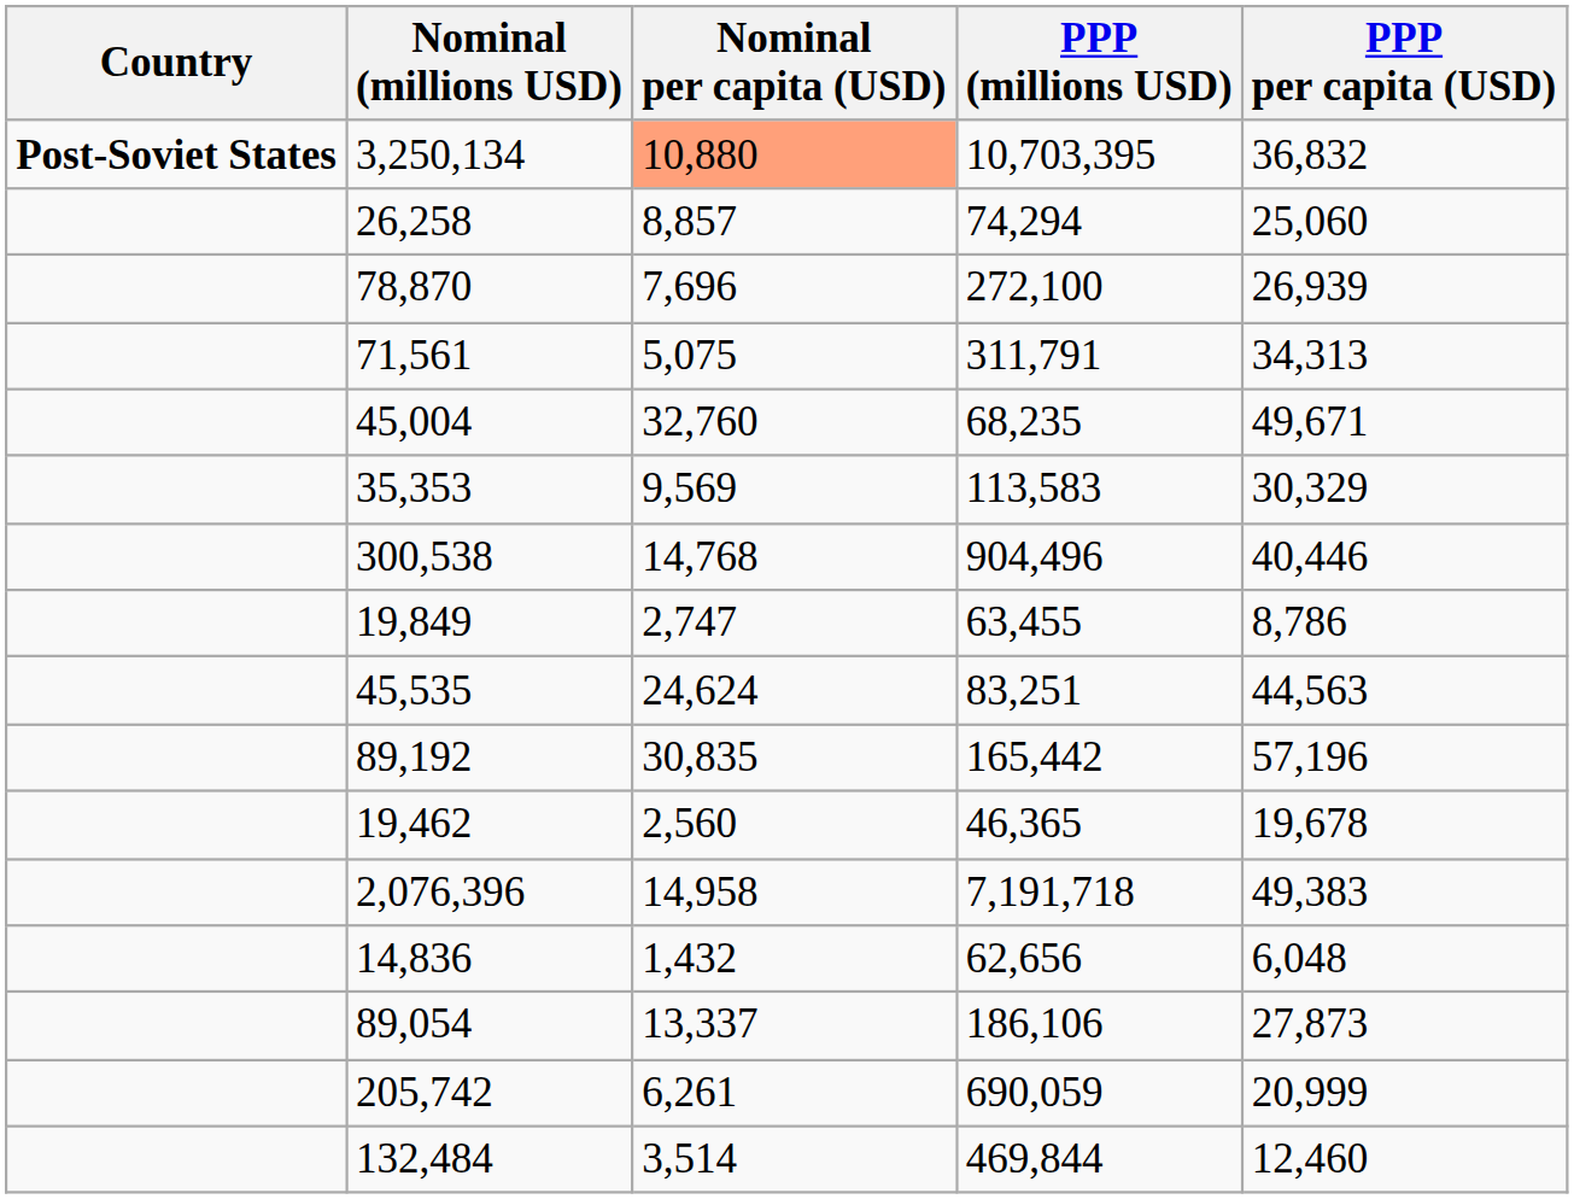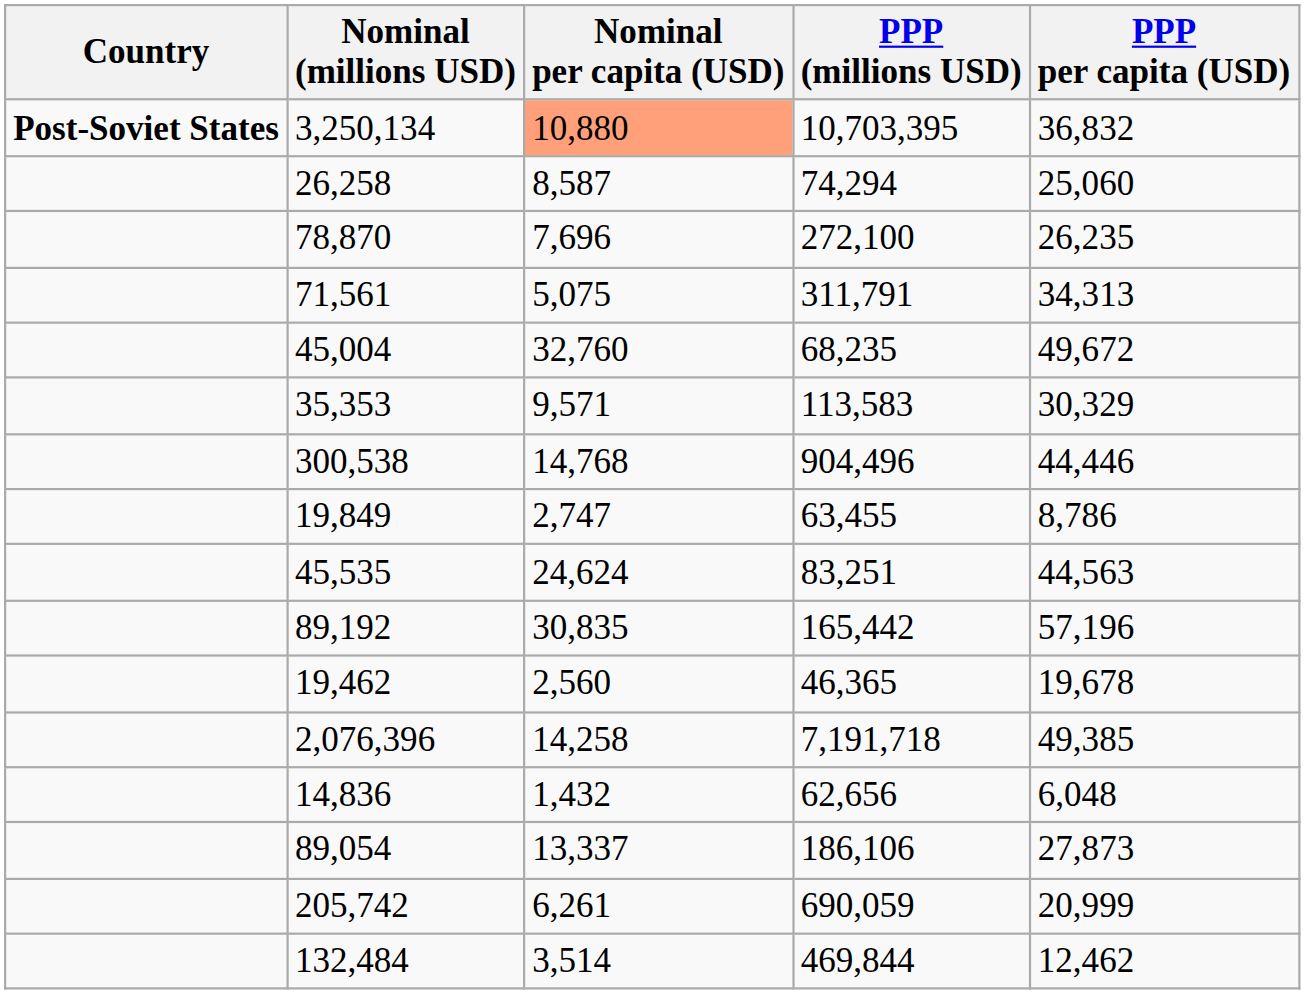 <table class="wikitable sortable">
 <tr>
 <th>Country</th>
 <th>Nominal<br>(millions USD)</th>
 <th>Nominal<br>per capita (USD)</th>
 <th><a href='#'>PPP</a><br>(millions USD)</th>
 <th><a href='#'>PPP</a><br>per capita (USD)</th>
 </tr>
 <tr>
 <td><strong>Post-Soviet States</strong></td>
 <td>3,250,134</td>
 <td style="background: lightsalmon;">10,880</td>
 <td>10,703,395</td>
 <td>36,832</td>
 </tr>
 <tr style="height: 25px;">
 <td align="left"></td>
 <td>26,258</td>
-<td>8,857</td>
+<td>8,587</td>
 <td>74,294</td>
 <td>25,060</td>
 </tr>
 <tr style="height: 25px;">
 <td align="left"></td>
 <td>78,870</td>
 <td>7,696</td>
 <td>272,100</td>
-<td>26,939</td>
+<td>26,235</td>
 </tr>
 <tr style="height: 25px;">
 <td align="left"></td>
 <td>71,561</td>
 <td>5,075</td>
 <td>311,791</td>
 <td>34,313</td>
 </tr>
 <tr style="height: 25px;">
 <td align="left"></td>
 <td>45,004</td>
 <td>32,760</td>
 <td>68,235</td>
-<td>49,671</td>
+<td>49,672</td>
 </tr>
 <tr style="height: 25px;">
 <td align="left"></td>
 <td>35,353</td>
-<td>9,569</td>
+<td>9,571</td>
 <td>113,583</td>
 <td>30,329</td>
 </tr>
 <tr style="height: 25px;">
 <td align="left"></td>
 <td>300,538</td>
 <td>14,768</td>
 <td>904,496</td>
-<td>40,446</td>
+<td>44,446</td>
 </tr>
 <tr style="height: 25px;">
 <td align="left"></td>
 <td>19,849</td>
 <td>2,747</td>
 <td>63,455</td>
 <td>8,786</td>
 </tr>
 <tr style="height: 25px;">
 <td align="left"></td>
 <td>45,535</td>
 <td>24,624</td>
 <td>83,251</td>
 <td>44,563</td>
 </tr>
 <tr style="height: 25px;">
 <td align="left"></td>
 <td>89,192</td>
 <td>30,835</td>
 <td>165,442</td>
 <td>57,196</td>
 </tr>
 <tr style="height: 25px;">
 <td align="left"></td>
 <td>19,462</td>
 <td>2,560</td>
 <td>46,365</td>
 <td>19,678</td>
 </tr>
 <tr style="height: 25px;">
 <td align="left"></td>
 <td>2,076,396</td>
-<td>14,958</td>
+<td>14,258</td>
 <td>7,191,718</td>
-<td>49,383</td>
+<td>49,385</td>
 </tr>
 <tr style="height: 25px;">
 <td align="left"></td>
 <td>14,836</td>
 <td>1,432</td>
 <td>62,656</td>
 <td>6,048</td>
 </tr>
 <tr style="height: 25px;">
 <td align="left"></td>
 <td>89,054</td>
 <td>13,337</td>
 <td>186,106</td>
 <td>27,873</td>
 </tr>
 <tr style="height: 25px;">
 <td align="left"></td>
 <td>205,742</td>
 <td>6,261</td>
 <td>690,059</td>
 <td>20,999</td>
 </tr>
 <tr style="height: 25px;">
 <td align="left"></td>
 <td>132,484</td>
 <td>3,514</td>
 <td>469,844</td>
-<td>12,460</td>
+<td>12,462</td>
 </tr>
 </table>
